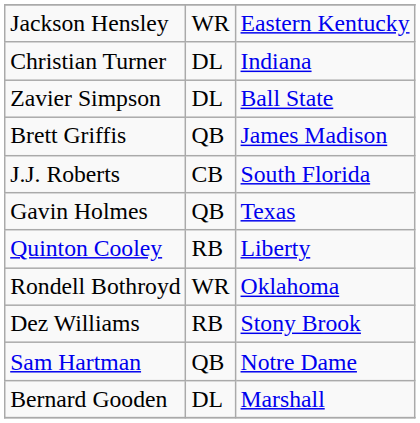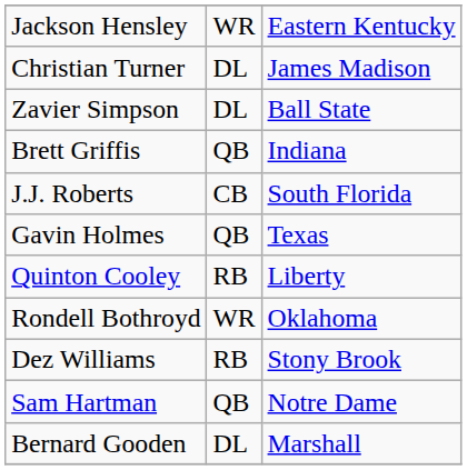 <table class="wikitable">
 <tr>
 </tr>
 <tr>
 <td>Jackson Hensley</td>
 <td>WR</td>
 <td><a href='#'>Eastern Kentucky</a></td>
 </tr>
 <tr>
 <td>Christian Turner</td>
 <td>DL</td>
-<td><a href='#'>Indiana</a></td>
+<td><a href='#'>James Madison</a></td>
 </tr>
 <tr>
 <td>Zavier Simpson</td>
 <td>DL</td>
 <td><a href='#'>Ball State</a></td>
 </tr>
 <tr>
 <td>Brett Griffis</td>
 <td>QB</td>
-<td><a href='#'>James Madison</a></td>
+<td><a href='#'>Indiana</a></td>
 </tr>
 <tr>
 <td>J.J. Roberts</td>
 <td>CB</td>
 <td><a href='#'>South Florida</a></td>
 </tr>
 <tr>
 <td>Gavin Holmes</td>
 <td>QB</td>
 <td><a href='#'>Texas</a></td>
 </tr>
 <tr>
 <td><a href='#'>Quinton Cooley</a></td>
 <td>RB</td>
 <td><a href='#'>Liberty</a></td>
 </tr>
 <tr>
 <td>Rondell Bothroyd</td>
 <td>WR</td>
 <td><a href='#'>Oklahoma</a></td>
 </tr>
 <tr>
 <td>Dez Williams</td>
 <td>RB</td>
 <td><a href='#'>Stony Brook</a></td>
 </tr>
 <tr>
 <td><a href='#'>Sam Hartman</a></td>
 <td>QB</td>
 <td><a href='#'>Notre Dame</a></td>
 </tr>
 <tr>
 <td>Bernard Gooden</td>
 <td>DL</td>
 <td><a href='#'>Marshall</a></td>
 </tr>
 <tr>
 </tr>
 </table>
